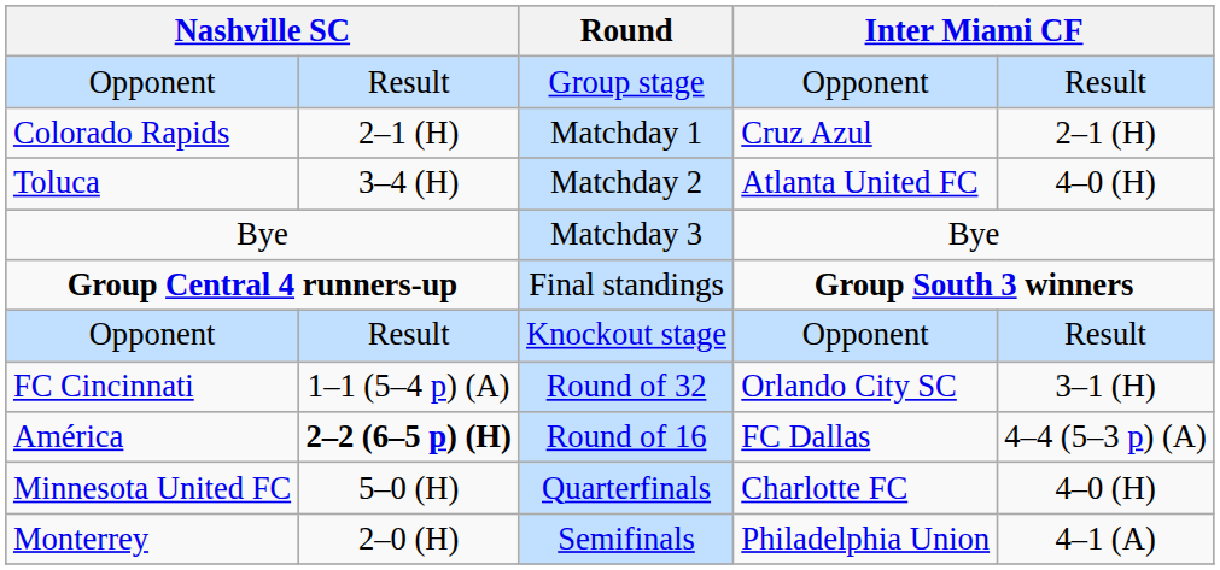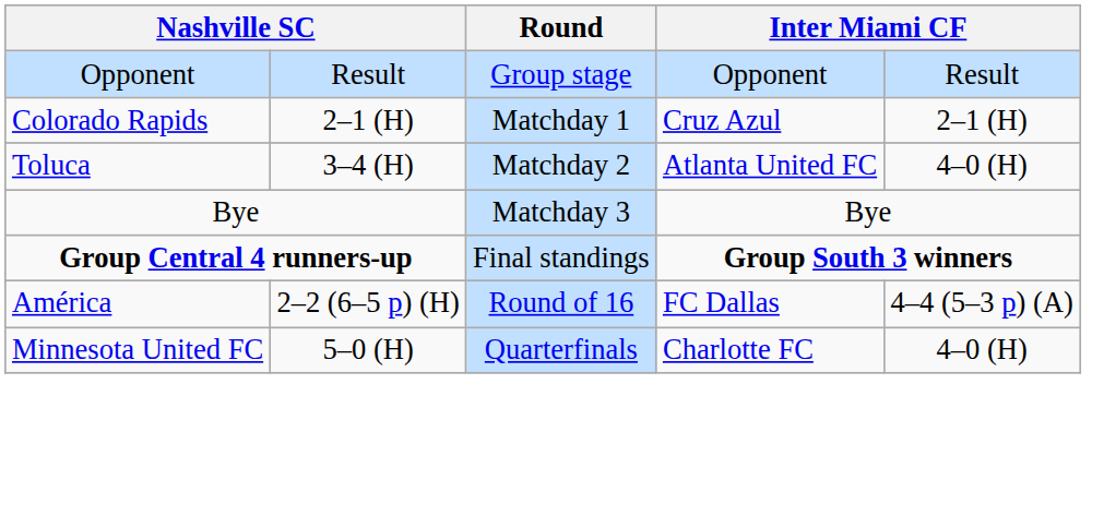 <table class="wikitable" style="text-align:center">
 <tr>
 <th colspan=2> <a href='#'>Nashville SC</a></th>
 <th>Round</th>
 <th colspan=2> <a href='#'>Inter Miami CF</a></th>
 </tr>
 <tr style=background:#c1e0ff>
 <td>Opponent</td>
 <td>Result</td>
 <td><a href='#'>Group stage</a></td>
 <td>Opponent</td>
 <td>Result</td>
 </tr>
 <tr>
 <td align=left> <a href='#'>Colorado Rapids</a></td>
 <td>2–1 (H)</td>
 <td style=background:#c1e0ff>Matchday 1</td>
 <td align=left> <a href='#'>Cruz Azul</a></td>
 <td>2–1 (H)</td>
 </tr>
 <tr>
 <td align=left> <a href='#'>Toluca</a></td>
 <td>3–4 (H)</td>
 <td style=background:#c1e0ff>Matchday 2</td>
 <td align=left> <a href='#'>Atlanta United FC</a></td>
 <td>4–0 (H)</td>
 </tr>
 <tr>
 <td colspan=2>Bye</td>
 <td style=background:#c1e0ff>Matchday 3</td>
 <td colspan=2>Bye</td>
 </tr>
 <tr>
 <td colspan=2 valign=top><strong>Group <a href='#'>Central 4</a> runners-up</strong><br></td>
 <td style=background:#c1e0ff>Final standings</td>
 <td colspan=2 valign=top><strong>Group <a href='#'>South 3</a> winners</strong><br></td>
 </tr>
-<tr style=background:#c1e0ff>
-<td>Opponent</td>
-<td>Result</td>
-<td><a href='#'>Knockout stage</a></td>
-<td>Opponent</td>
-<td>Result</td>
-</tr>
-<tr>
-<td align=left> <a href='#'>FC Cincinnati</a></td>
-<td>1–1 (5–4 <a href='#'>p</a>) (A)</td>
-<td style=background:#c1e0ff><a href='#'>Round of 32</a></td>
-<td align=left> <a href='#'>Orlando City SC</a></td>
-<td>3–1 (H)</td>
-</tr>
 <tr>
 <td align=left> <a href='#'>América</a></td>
-<td><strong>2–2 (6–5 <a href='#'>p</a>) (H)</strong></td>
+<td>2–2 (6–5 <a href='#'>p</a>) (H)</td>
 <td style=background:#c1e0ff><a href='#'>Round of 16</a></td>
 <td align=left> <a href='#'>FC Dallas</a></td>
 <td>4–4 (5–3 <a href='#'>p</a>) (A)</td>
 </tr>
 <tr>
 <td align=left> <a href='#'>Minnesota United FC</a></td>
 <td>5–0 (H)</td>
 <td style=background:#c1e0ff><a href='#'>Quarterfinals</a></td>
 <td align=left> <a href='#'>Charlotte FC</a></td>
 <td>4–0 (H)</td>
 </tr>
-<tr>
-<td align=left> <a href='#'>Monterrey</a></td>
-<td>2–0 (H)</td>
-<td style=background:#c1e0ff><a href='#'>Semifinals</a></td>
-<td align=left> <a href='#'>Philadelphia Union</a></td>
-<td>4–1 (A)</td>
-</tr>
 </table>
